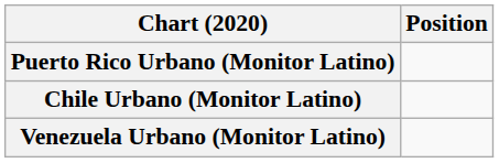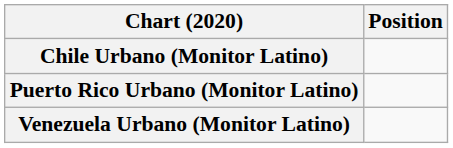 <table class="wikitable plainrowheaders sortable" style="text-align:center">
 <tr>
 <th scope="col">Chart (2020)</th>
 <th scope="col">Position</th>
 </tr>
 <tr>
-<th scope="row">Puerto Rico Urbano (Monitor Latino)</th>
+<th scope="row">Chile Urbano (Monitor Latino)</th>
 <td></td>
 </tr>
 <tr>
-<th scope="row">Chile Urbano (Monitor Latino)</th>
+<th scope="row">Puerto Rico Urbano (Monitor Latino)</th>
 <td></td>
 </tr>
 <tr>
 <th scope="row">Venezuela Urbano (Monitor Latino)</th>
 <td></td>
 </tr>
 </table>
